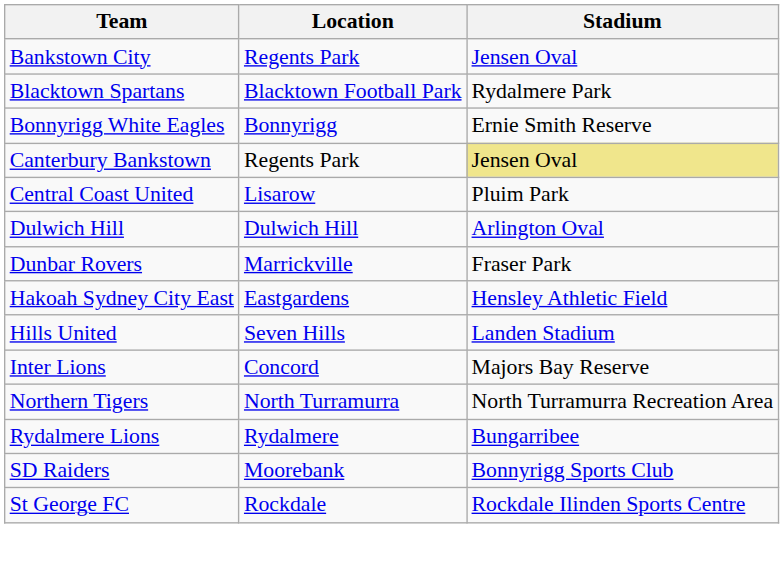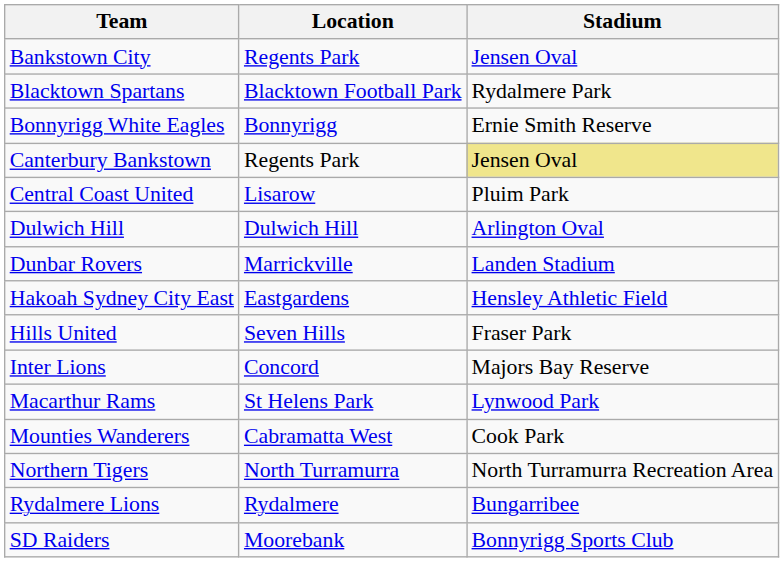 <table class="wikitable" style="text-align:left;">
 <tr>
 <th>Team</th>
 <th>Location</th>
 <th>Stadium</th>
 </tr>
 <tr>
 <td><a href='#'>Bankstown City</a></td>
 <td><a href='#'>Regents Park</a></td>
 <td><a href='#'>Jensen Oval</a></td>
 </tr>
 <tr>
 <td><a href='#'>Blacktown Spartans</a></td>
 <td><a href='#'>Blacktown Football Park</a></td>
 <td>Rydalmere Park</td>
 </tr>
 <tr>
 <td><a href='#'>Bonnyrigg White Eagles</a></td>
 <td><a href='#'>Bonnyrigg</a></td>
 <td>Ernie Smith Reserve</td>
 </tr>
 <tr>
 <td><a href='#'>Canterbury Bankstown</a></td>
 <td>Regents Park</td>
 <td style="background: khaki;">Jensen Oval</td>
 </tr>
 <tr>
 <td><a href='#'>Central Coast United</a></td>
 <td><a href='#'>Lisarow</a></td>
 <td>Pluim Park</td>
 </tr>
 <tr>
 <td><a href='#'>Dulwich Hill</a></td>
 <td><a href='#'>Dulwich Hill</a></td>
 <td><a href='#'>Arlington Oval</a></td>
 </tr>
 <tr>
 <td><a href='#'>Dunbar Rovers</a></td>
 <td><a href='#'>Marrickville</a></td>
-<td>Fraser Park</td>
+<td><a href='#'>Landen Stadium</a></td>
 </tr>
 <tr>
 <td><a href='#'>Hakoah Sydney City East</a></td>
 <td><a href='#'>Eastgardens</a></td>
 <td><a href='#'>Hensley Athletic Field</a></td>
 </tr>
 <tr>
 <td><a href='#'>Hills United</a></td>
 <td><a href='#'>Seven Hills</a></td>
-<td><a href='#'>Landen Stadium</a></td>
+<td>Fraser Park</td>
 </tr>
 <tr>
 <td><a href='#'>Inter Lions</a></td>
 <td><a href='#'>Concord</a></td>
 <td>Majors Bay Reserve</td>
+</tr>
+<tr>
+<td><a href='#'>Macarthur Rams</a></td>
+<td><a href='#'>St Helens Park</a></td>
+<td><a href='#'>Lynwood Park</a></td>
+</tr>
+<tr>
+<td><a href='#'>Mounties Wanderers</a></td>
+<td><a href='#'>Cabramatta West</a></td>
+<td>Cook Park</td>
 </tr>
 <tr>
 <td><a href='#'>Northern Tigers</a></td>
 <td><a href='#'>North Turramurra</a></td>
 <td>North Turramurra Recreation Area</td>
 </tr>
 <tr>
 <td><a href='#'>Rydalmere Lions</a></td>
 <td><a href='#'>Rydalmere</a></td>
 <td><a href='#'>Bungarribee</a></td>
 </tr>
 <tr>
 <td><a href='#'>SD Raiders</a></td>
 <td><a href='#'>Moorebank</a></td>
 <td><a href='#'>Bonnyrigg Sports Club</a></td>
 </tr>
-<tr>
-<td><a href='#'>St George FC</a></td>
-<td><a href='#'>Rockdale</a></td>
-<td><a href='#'>Rockdale Ilinden Sports Centre</a></td>
-</tr>
 </table>
